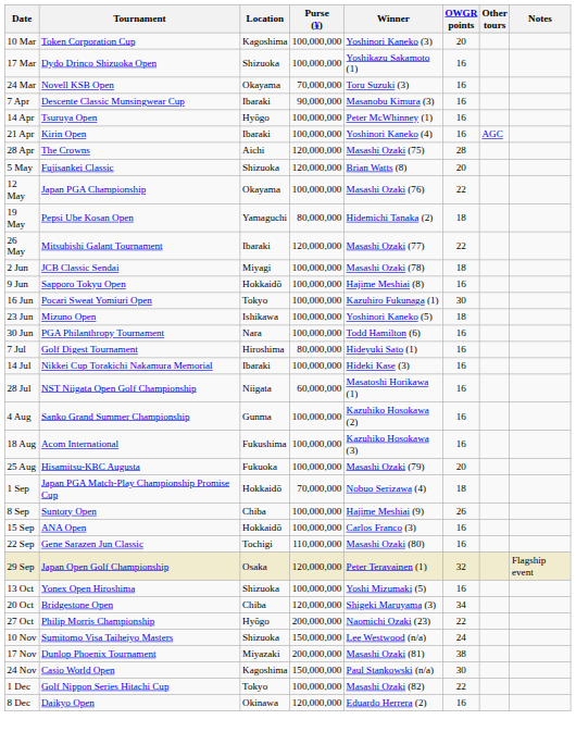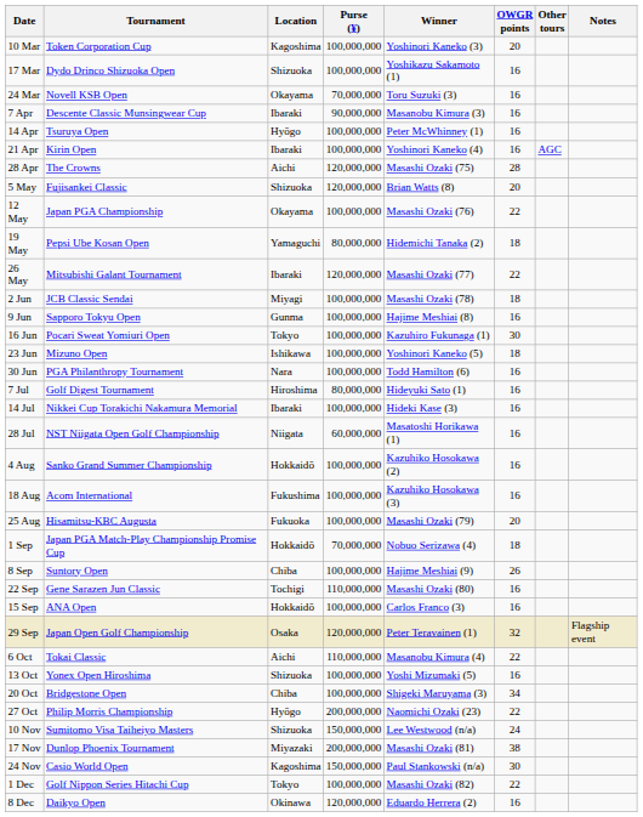 <table class="wikitable" style="font-size:95%">
 <tr>
 <th>Date</th>
 <th>Tournament</th>
 <th>Location</th>
 <th>Purse<br>(<a href='#'>¥</a>)</th>
 <th>Winner</th>
 <th><a href='#'>OWGR</a><br>points</th>
 <th>Other<br>tours</th>
 <th>Notes</th>
 </tr>
 <tr>
 <td>10 Mar</td>
 <td><a href='#'>Token Corporation Cup</a></td>
 <td>Kagoshima</td>
 <td align=right>100,000,000</td>
 <td> <a href='#'>Yoshinori Kaneko</a> (3)</td>
 <td align=center>20</td>
 <td></td>
 <td></td>
 </tr>
 <tr>
 <td>17 Mar</td>
 <td><a href='#'>Dydo Drinco Shizuoka Open</a></td>
 <td>Shizuoka</td>
 <td align=right>100,000,000</td>
 <td> <a href='#'>Yoshikazu Sakamoto</a> (1)</td>
 <td align=center>16</td>
 <td></td>
 <td></td>
 </tr>
 <tr>
 <td>24 Mar</td>
 <td><a href='#'>Novell KSB Open</a></td>
 <td>Okayama</td>
 <td align=right>70,000,000</td>
 <td> <a href='#'>Toru Suzuki</a> (3)</td>
 <td align=center>16</td>
 <td></td>
 <td></td>
 </tr>
 <tr>
 <td>7 Apr</td>
 <td><a href='#'>Descente Classic Munsingwear Cup</a></td>
 <td>Ibaraki</td>
 <td align=right>90,000,000</td>
 <td> <a href='#'>Masanobu Kimura</a> (3)</td>
 <td align=center>16</td>
 <td></td>
 <td></td>
 </tr>
 <tr>
 <td>14 Apr</td>
 <td><a href='#'>Tsuruya Open</a></td>
 <td>Hyōgo</td>
 <td align=right>100,000,000</td>
 <td> <a href='#'>Peter McWhinney</a> (1)</td>
 <td align=center>16</td>
 <td></td>
 <td></td>
 </tr>
 <tr>
 <td>21 Apr</td>
 <td><a href='#'>Kirin Open</a></td>
 <td>Ibaraki</td>
 <td align=right>100,000,000</td>
 <td> <a href='#'>Yoshinori Kaneko</a> (4)</td>
 <td align=center>16</td>
 <td><a href='#'>AGC</a></td>
 <td></td>
 </tr>
 <tr>
 <td>28 Apr</td>
 <td><a href='#'>The Crowns</a></td>
 <td>Aichi</td>
 <td align=right>120,000,000</td>
 <td> <a href='#'>Masashi Ozaki</a> (75)</td>
 <td align=center>28</td>
 <td></td>
 <td></td>
 </tr>
 <tr>
 <td>5 May</td>
 <td><a href='#'>Fujisankei Classic</a></td>
 <td>Shizuoka</td>
 <td align=right>120,000,000</td>
 <td> <a href='#'>Brian Watts</a> (8)</td>
 <td align=center>20</td>
 <td></td>
 <td></td>
 </tr>
 <tr>
 <td>12 May</td>
 <td><a href='#'>Japan PGA Championship</a></td>
 <td>Okayama</td>
 <td align=right>100,000,000</td>
 <td> <a href='#'>Masashi Ozaki</a> (76)</td>
 <td align=center>22</td>
 <td></td>
 <td></td>
 </tr>
 <tr>
 <td>19 May</td>
 <td><a href='#'>Pepsi Ube Kosan Open</a></td>
 <td>Yamaguchi</td>
 <td align=right>80,000,000</td>
 <td> <a href='#'>Hidemichi Tanaka</a> (2)</td>
 <td align=center>18</td>
 <td></td>
 <td></td>
 </tr>
 <tr>
 <td>26 May</td>
 <td><a href='#'>Mitsubishi Galant Tournament</a></td>
 <td>Ibaraki</td>
 <td align=right>120,000,000</td>
 <td> <a href='#'>Masashi Ozaki</a> (77)</td>
 <td align=center>22</td>
 <td></td>
 <td></td>
 </tr>
 <tr>
 <td>2 Jun</td>
 <td><a href='#'>JCB Classic Sendai</a></td>
 <td>Miyagi</td>
 <td align=right>100,000,000</td>
 <td> <a href='#'>Masashi Ozaki</a> (78)</td>
 <td align=center>18</td>
 <td></td>
 <td></td>
 </tr>
 <tr>
 <td>9 Jun</td>
 <td><a href='#'>Sapporo Tokyu Open</a></td>
-<td>Hokkaidō</td>
+<td>Gunma</td>
 <td align=right>100,000,000</td>
 <td> <a href='#'>Hajime Meshiai</a> (8)</td>
 <td align=center>16</td>
 <td></td>
 <td></td>
 </tr>
 <tr>
 <td>16 Jun</td>
 <td><a href='#'>Pocari Sweat Yomiuri Open</a></td>
 <td>Tokyo</td>
 <td align=right>100,000,000</td>
 <td> <a href='#'>Kazuhiro Fukunaga</a> (1)</td>
 <td align=center>30</td>
 <td></td>
 <td></td>
 </tr>
 <tr>
 <td>23 Jun</td>
 <td><a href='#'>Mizuno Open</a></td>
 <td>Ishikawa</td>
 <td align=right>100,000,000</td>
 <td> <a href='#'>Yoshinori Kaneko</a> (5)</td>
 <td align=center>18</td>
 <td></td>
 <td></td>
 </tr>
 <tr>
 <td>30 Jun</td>
 <td><a href='#'>PGA Philanthropy Tournament</a></td>
 <td>Nara</td>
 <td align=right>100,000,000</td>
 <td> <a href='#'>Todd Hamilton</a> (6)</td>
 <td align=center>16</td>
 <td></td>
 <td></td>
 </tr>
 <tr>
 <td>7 Jul</td>
 <td><a href='#'>Golf Digest Tournament</a></td>
 <td>Hiroshima</td>
 <td align=right>80,000,000</td>
 <td> <a href='#'>Hideyuki Sato</a> (1)</td>
 <td align=center>16</td>
 <td></td>
 <td></td>
 </tr>
 <tr>
 <td>14 Jul</td>
 <td><a href='#'>Nikkei Cup Torakichi Nakamura Memorial</a></td>
 <td>Ibaraki</td>
 <td align=right>100,000,000</td>
 <td> <a href='#'>Hideki Kase</a> (3)</td>
 <td align=center>16</td>
 <td></td>
 <td></td>
 </tr>
 <tr>
 <td>28 Jul</td>
 <td><a href='#'>NST Niigata Open Golf Championship</a></td>
 <td>Niigata</td>
 <td align=right>60,000,000</td>
 <td> <a href='#'>Masatoshi Horikawa</a> (1)</td>
 <td align=center>16</td>
 <td></td>
 <td></td>
 </tr>
 <tr>
 <td>4 Aug</td>
 <td><a href='#'>Sanko Grand Summer Championship</a></td>
-<td>Gunma</td>
+<td>Hokkaidō</td>
 <td align=right>100,000,000</td>
 <td> <a href='#'>Kazuhiko Hosokawa</a> (2)</td>
 <td align=center>16</td>
 <td></td>
 <td></td>
 </tr>
 <tr>
 <td>18 Aug</td>
 <td><a href='#'>Acom International</a></td>
 <td>Fukushima</td>
 <td align=right>100,000,000</td>
 <td> <a href='#'>Kazuhiko Hosokawa</a> (3)</td>
 <td align=center>16</td>
 <td></td>
 <td></td>
 </tr>
 <tr>
 <td>25 Aug</td>
 <td><a href='#'>Hisamitsu-KBC Augusta</a></td>
 <td>Fukuoka</td>
 <td align=right>100,000,000</td>
 <td> <a href='#'>Masashi Ozaki</a> (79)</td>
 <td align=center>20</td>
 <td></td>
 <td></td>
 </tr>
 <tr>
 <td>1 Sep</td>
 <td><a href='#'>Japan PGA Match-Play Championship Promise Cup</a></td>
 <td>Hokkaidō</td>
 <td align=right>70,000,000</td>
 <td> <a href='#'>Nobuo Serizawa</a> (4)</td>
 <td align=center>18</td>
 <td></td>
 <td></td>
 </tr>
 <tr>
 <td>8 Sep</td>
 <td><a href='#'>Suntory Open</a></td>
 <td>Chiba</td>
 <td align=right>100,000,000</td>
 <td> <a href='#'>Hajime Meshiai</a> (9)</td>
 <td align=center>26</td>
 <td></td>
 <td></td>
 </tr>
 <tr>
+<td>22 Sep</td>
+<td><a href='#'>Gene Sarazen Jun Classic</a></td>
+<td>Tochigi</td>
+<td align=right>110,000,000</td>
+<td> <a href='#'>Masashi Ozaki</a> (80)</td>
+<td align=center>16</td>
+<td></td>
+<td></td>
+</tr>
+<tr>
 <td>15 Sep</td>
 <td><a href='#'>ANA Open</a></td>
 <td>Hokkaidō</td>
 <td align=right>100,000,000</td>
 <td> <a href='#'>Carlos Franco</a> (3)</td>
-<td align=center>16</td>
-<td></td>
-<td></td>
-</tr>
-<tr>
-<td>22 Sep</td>
-<td><a href='#'>Gene Sarazen Jun Classic</a></td>
-<td>Tochigi</td>
-<td align=right>110,000,000</td>
-<td> <a href='#'>Masashi Ozaki</a> (80)</td>
 <td align=center>16</td>
 <td></td>
 <td></td>
 </tr>
 <tr style="background:#f2ecce;">
 <td>29 Sep</td>
 <td><a href='#'>Japan Open Golf Championship</a></td>
 <td>Osaka</td>
 <td align=right>120,000,000</td>
 <td> <a href='#'>Peter Teravainen</a> (1)</td>
 <td align=center>32</td>
 <td></td>
 <td>Flagship event</td>
 </tr>
 <tr>
+<td>6 Oct</td>
+<td><a href='#'>Tokai Classic</a></td>
+<td>Aichi</td>
+<td align=right>110,000,000</td>
+<td> <a href='#'>Masanobu Kimura</a> (4)</td>
+<td align=center>22</td>
+<td></td>
+<td></td>
+</tr>
+<tr>
 <td>13 Oct</td>
 <td><a href='#'>Yonex Open Hiroshima</a></td>
 <td>Shizuoka</td>
 <td align=right>100,000,000</td>
 <td> <a href='#'>Yoshi Mizumaki</a> (5)</td>
 <td align=center>16</td>
 <td></td>
 <td></td>
 </tr>
 <tr>
 <td>20 Oct</td>
 <td><a href='#'>Bridgestone Open</a></td>
 <td>Chiba</td>
-<td align=right>120,000,000</td>
+<td align=right>100,000,000</td>
 <td> <a href='#'>Shigeki Maruyama</a> (3)</td>
 <td align=center>34</td>
 <td></td>
 <td></td>
 </tr>
 <tr>
 <td>27 Oct</td>
 <td><a href='#'>Philip Morris Championship</a></td>
 <td>Hyōgo</td>
 <td align=right>200,000,000</td>
 <td> <a href='#'>Naomichi Ozaki</a> (23)</td>
 <td align=center>22</td>
 <td></td>
 <td></td>
 </tr>
 <tr>
 <td>10 Nov</td>
 <td><a href='#'>Sumitomo Visa Taiheiyo Masters</a></td>
 <td>Shizuoka</td>
 <td align=right>150,000,000</td>
 <td> <a href='#'>Lee Westwood</a> (n/a)</td>
 <td align=center>24</td>
 <td></td>
 <td></td>
 </tr>
 <tr>
 <td>17 Nov</td>
 <td><a href='#'>Dunlop Phoenix Tournament</a></td>
 <td>Miyazaki</td>
 <td align=right>200,000,000</td>
 <td> <a href='#'>Masashi Ozaki</a> (81)</td>
 <td align=center>38</td>
 <td></td>
 <td></td>
 </tr>
 <tr>
 <td>24 Nov</td>
 <td><a href='#'>Casio World Open</a></td>
 <td>Kagoshima</td>
 <td align=right>150,000,000</td>
 <td> <a href='#'>Paul Stankowski</a> (n/a)</td>
 <td align=center>30</td>
 <td></td>
 <td></td>
 </tr>
 <tr>
 <td>1 Dec</td>
 <td><a href='#'>Golf Nippon Series Hitachi Cup</a></td>
 <td>Tokyo</td>
 <td align=right>100,000,000</td>
 <td> <a href='#'>Masashi Ozaki</a> (82)</td>
 <td align=center>22</td>
 <td></td>
 <td></td>
 </tr>
 <tr>
 <td>8 Dec</td>
 <td><a href='#'>Daikyo Open</a></td>
 <td>Okinawa</td>
 <td align=right>120,000,000</td>
 <td> <a href='#'>Eduardo Herrera</a> (2)</td>
 <td align=center>16</td>
 <td></td>
 <td></td>
 </tr>
 </table>
